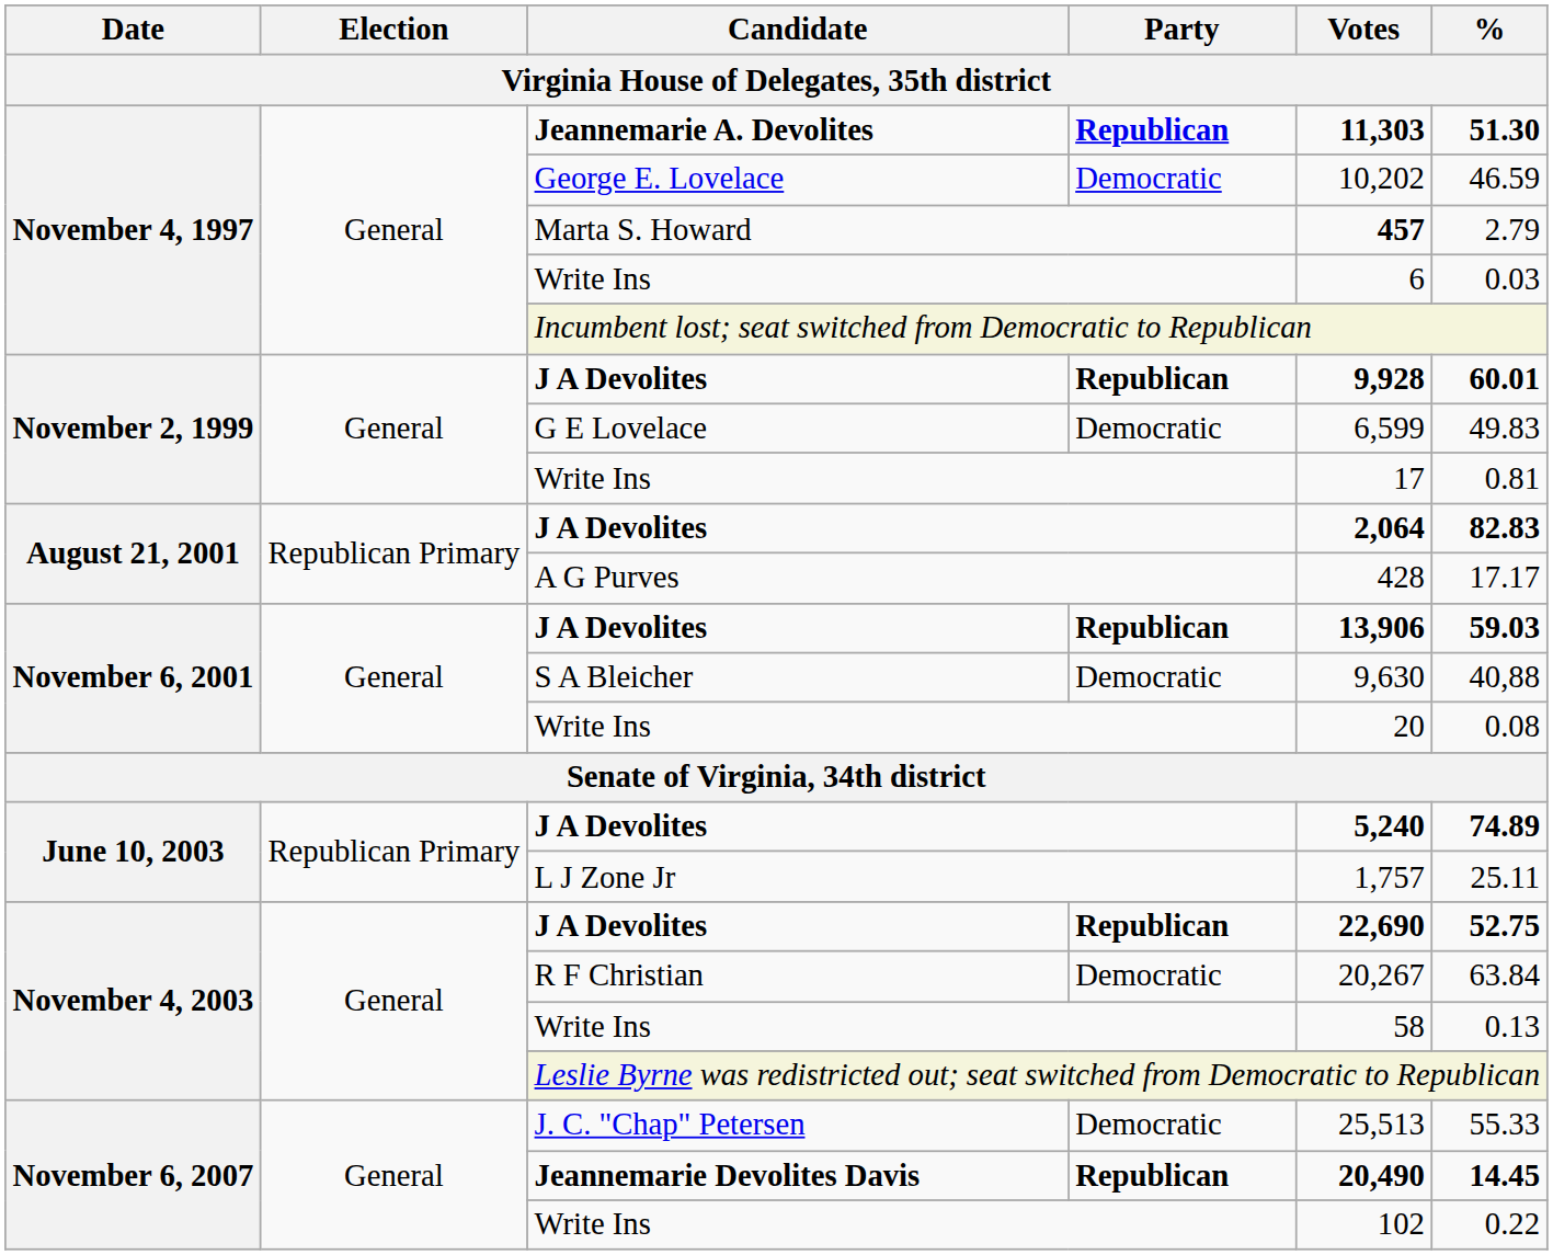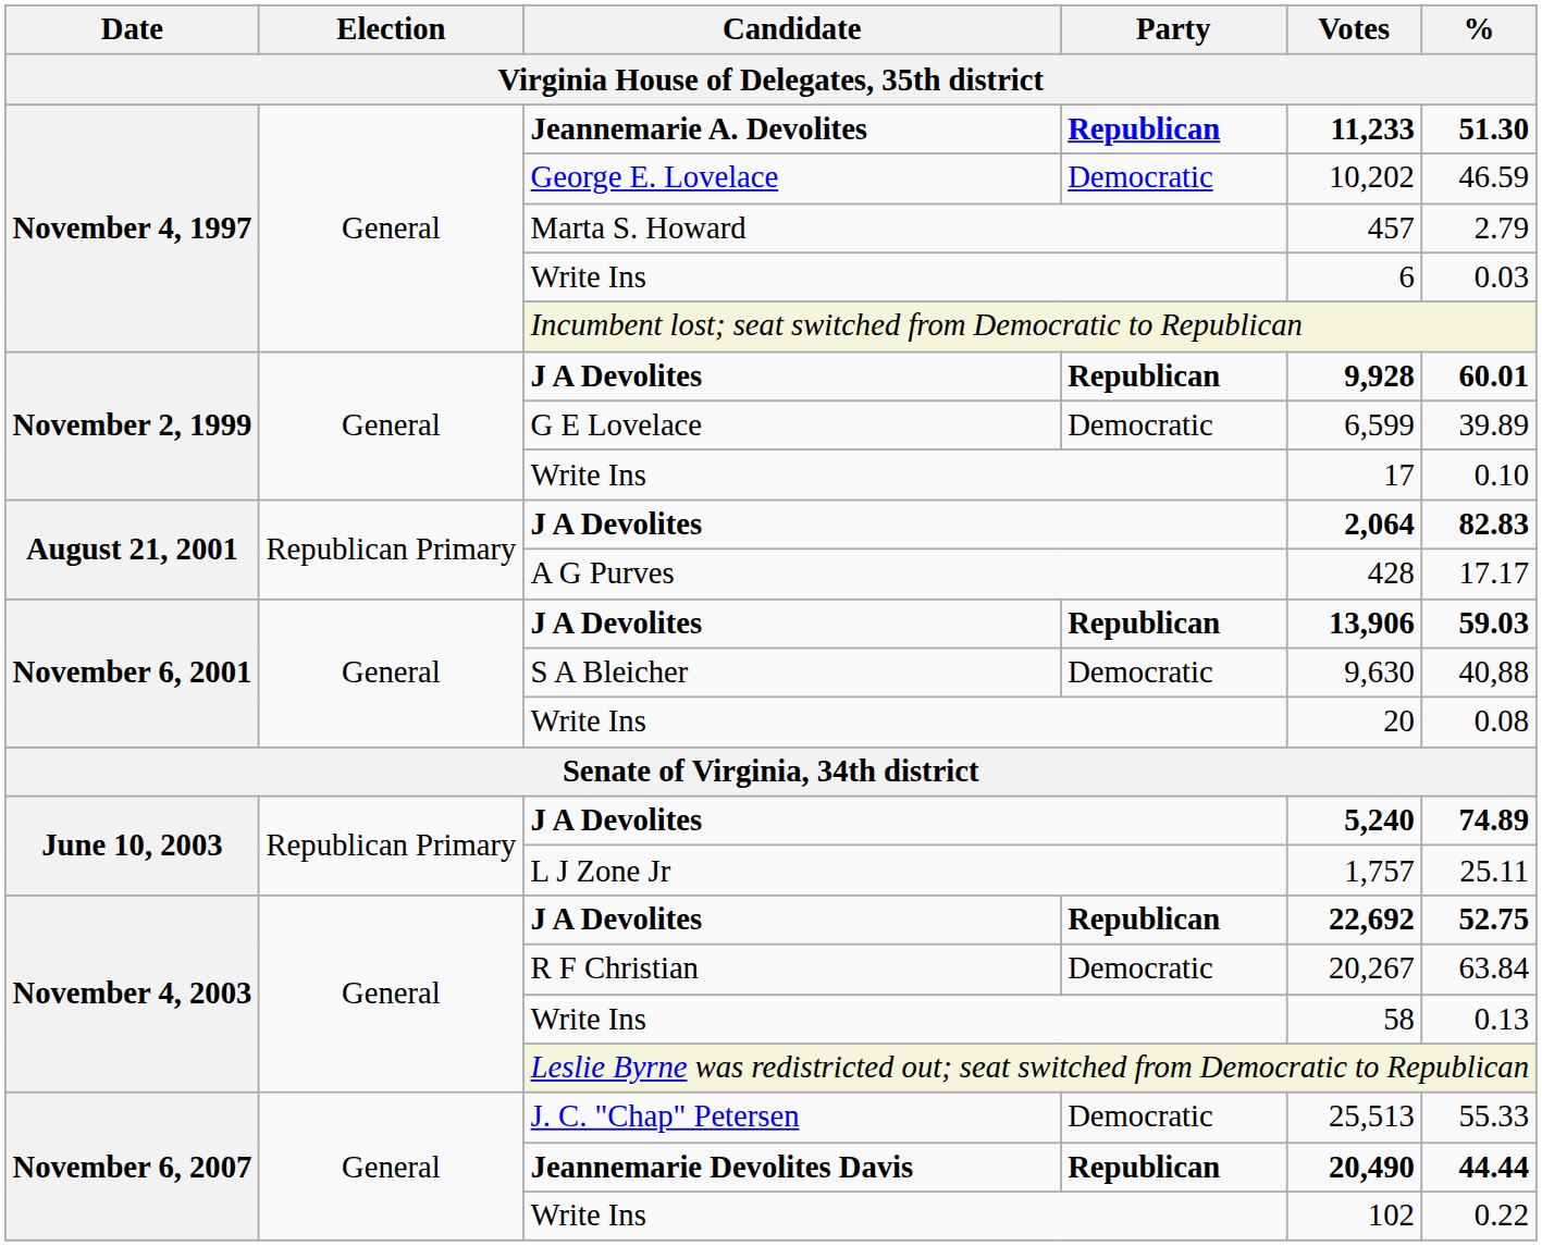 <table class="wikitable">
 <tr>
 <th>Date</th>
 <th>Election</th>
 <th>Candidate</th>
 <th>Party</th>
 <th>Votes</th>
 <th>%</th>
 </tr>
 <tr>
 <th colspan="6">Virginia House of Delegates, 35th district</th>
 </tr>
 <tr>
 <th rowspan="5">November 4, 1997</th>
 <td rowspan="5" style="text-align:center;">General</td>
 <td><strong>Jeannemarie A. Devolites</strong></td>
 <td><strong><a href='#'>Republican</a></strong></td>
-<td style="text-align:right;"><strong>11,303</strong></td>
+<td style="text-align:right;"><strong>11,233</strong></td>
 <td style="text-align:right;"><strong>51.30</strong></td>
 </tr>
 <tr>
 <td><a href='#'>George E. Lovelace</a></td>
 <td><a href='#'>Democratic</a></td>
 <td style="text-align:right;">10,202</td>
 <td style="text-align:right;">46.59</td>
 </tr>
 <tr>
 <td colspan="2">Marta S. Howard</td>
-<td style="text-align:right;"><strong>457</strong></td>
+<td style="text-align:right;">457</td>
 <td style="text-align:right;">2.79</td>
 </tr>
 <tr>
 <td colspan="2">Write Ins</td>
 <td style="text-align:right;">6</td>
 <td style="text-align:right;">0.03</td>
 </tr>
 <tr>
 <td colspan="4" style="background:Beige"><em>Incumbent lost; seat switched from Democratic to Republican</em></td>
 </tr>
 <tr>
 <th rowspan="3">November 2, 1999</th>
 <td rowspan="3" style="text-align:center;">General</td>
 <td><strong>J A Devolites</strong></td>
 <td><strong>Republican</strong></td>
 <td style="text-align:right;"><strong>9,928</strong></td>
 <td style="text-align:right;"><strong>60.01</strong></td>
 </tr>
 <tr>
 <td>G E Lovelace</td>
 <td>Democratic</td>
 <td style="text-align:right;">6,599</td>
-<td style="text-align:right;">49.83</td>
+<td style="text-align:right;">39.89</td>
 </tr>
 <tr>
 <td colspan="2">Write Ins</td>
 <td style="text-align:right;">17</td>
-<td style="text-align:right;">0.81</td>
+<td style="text-align:right;">0.10</td>
 </tr>
 <tr>
 <th rowspan="2">August 21, 2001</th>
 <td rowspan="2" align="center" >Republican Primary</td>
 <td colspan="2"><strong>J A Devolites</strong></td>
 <td style="text-align:right;"><strong>2,064</strong></td>
 <td style="text-align:right;"><strong>82.83</strong></td>
 </tr>
 <tr>
 <td colspan="2">A G Purves</td>
 <td style="text-align:right;">428</td>
 <td style="text-align:right;">17.17</td>
 </tr>
 <tr>
 <th rowspan="3">November 6, 2001</th>
 <td rowspan="3" style="text-align:center;">General</td>
 <td><strong>J A Devolites</strong></td>
 <td><strong>Republican</strong></td>
 <td style="text-align:right;"><strong>13,906</strong></td>
 <td style="text-align:right;"><strong>59.03</strong></td>
 </tr>
 <tr>
 <td>S A Bleicher</td>
 <td>Democratic</td>
 <td style="text-align:right;">9,630</td>
 <td style="text-align:right;">40,88</td>
 </tr>
 <tr>
 <td colspan="2">Write Ins</td>
 <td style="text-align:right;">20</td>
 <td style="text-align:right;">0.08</td>
 </tr>
 <tr>
 <th colspan="6">Senate of Virginia, 34th district</th>
 </tr>
 <tr>
 <th rowspan="2">June 10, 2003</th>
 <td rowspan="2" align="center" >Republican Primary</td>
 <td colspan="2"><strong>J A Devolites</strong></td>
 <td style="text-align:right;"><strong>5,240</strong></td>
 <td style="text-align:right;"><strong>74.89</strong></td>
 </tr>
 <tr>
 <td colspan="2">L J Zone Jr</td>
 <td style="text-align:right;">1,757</td>
 <td style="text-align:right;">25.11</td>
 </tr>
 <tr>
 <th rowspan="4">November 4, 2003</th>
 <td rowspan="4" style="text-align:center;">General</td>
 <td><strong>J A Devolites</strong></td>
 <td><strong>Republican</strong></td>
-<td style="text-align:right;"><strong>22,690</strong></td>
+<td style="text-align:right;"><strong>22,692</strong></td>
 <td style="text-align:right;"><strong>52.75</strong></td>
 </tr>
 <tr>
 <td>R F Christian</td>
 <td>Democratic</td>
 <td style="text-align:right;">20,267</td>
 <td style="text-align:right;">63.84</td>
 </tr>
 <tr>
 <td colspan="2">Write Ins</td>
 <td style="text-align:right;">58</td>
 <td style="text-align:right;">0.13</td>
 </tr>
 <tr>
 <td colspan="4" style="background:Beige"><em><a href='#'>Leslie Byrne</a> was redistricted out; seat switched from Democratic to Republican</em></td>
 </tr>
 <tr>
 <th rowspan="3">November 6, 2007</th>
 <td rowspan="3" style="text-align:center;">General</td>
 <td><a href='#'>J. C. "Chap" Petersen</a></td>
 <td>Democratic</td>
 <td style="text-align:right;">25,513</td>
 <td style="text-align:right;">55.33</td>
 </tr>
 <tr>
 <td><strong>Jeannemarie Devolites Davis</strong></td>
 <td><strong>Republican</strong></td>
 <td style="text-align:right;"><strong>20,490</strong></td>
-<td style="text-align:right;"><strong>14.45</strong></td>
+<td style="text-align:right;"><strong>44.44</strong></td>
 </tr>
 <tr>
 <td colspan="2">Write Ins</td>
 <td style="text-align:right;">102</td>
 <td style="text-align:right;">0.22</td>
 </tr>
 </table>
